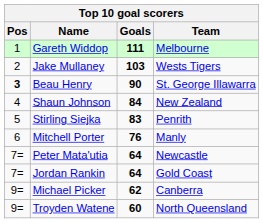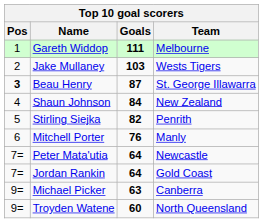 <table class="wikitable" style="text-align:center;">
 <tr>
 <th colspan=9>Top 10 goal scorers</th>
 </tr>
 <tr>
 <th>Pos</th>
 <th>Name</th>
 <th>Goals</th>
 <th>Team</th>
 </tr>
 <tr style="background:#d0ffd0;">
 <td>1</td>
 <td style="text-align:left;"><a href='#'>Gareth Widdop</a></td>
 <td><strong>111</strong></td>
 <td style="text-align:left;"> <a href='#'>Melbourne</a></td>
 </tr>
 <tr>
 <td>2</td>
 <td style="text-align:left;"><a href='#'>Jake Mullaney</a></td>
 <td><strong>103</strong></td>
 <td style="text-align:left;"> <a href='#'>Wests Tigers</a></td>
 </tr>
 <tr>
 <td><strong>3</strong></td>
 <td style="text-align:left;"><a href='#'>Beau Henry</a></td>
-<td><strong>90</strong></td>
+<td><strong>87</strong></td>
 <td style="text-align:left;"> <a href='#'>St. George Illawarra</a></td>
 </tr>
 <tr>
 <td>4</td>
 <td style="text-align:left;"><a href='#'>Shaun Johnson</a></td>
 <td><strong>84</strong></td>
 <td style="text-align:left;"> <a href='#'>New Zealand</a></td>
 </tr>
 <tr>
 <td>5</td>
 <td style="text-align:left;"><a href='#'>Stirling Siejka</a></td>
-<td><strong>83</strong></td>
+<td><strong>82</strong></td>
 <td style="text-align:left;"> <a href='#'>Penrith</a></td>
 </tr>
 <tr>
 <td>6</td>
 <td style="text-align:left;"><a href='#'>Mitchell Porter</a></td>
 <td><strong>76</strong></td>
 <td style="text-align:left;"> <a href='#'>Manly</a></td>
 </tr>
 <tr>
 <td>7=</td>
 <td style="text-align:left;"><a href='#'>Peter Mata'utia</a></td>
 <td><strong>64</strong></td>
 <td style="text-align:left;"> <a href='#'>Newcastle</a></td>
 </tr>
 <tr>
 <td>7=</td>
 <td style="text-align:left;"><a href='#'>Jordan Rankin</a></td>
 <td><strong>64</strong></td>
 <td style="text-align:left;"> <a href='#'>Gold Coast</a></td>
 </tr>
 <tr>
 <td>9=</td>
 <td style="text-align:left;"><a href='#'>Michael Picker</a></td>
-<td><strong>62</strong></td>
+<td><strong>63</strong></td>
 <td style="text-align:left;"> <a href='#'>Canberra</a></td>
 </tr>
 <tr>
 <td>9=</td>
 <td style="text-align:left;"><a href='#'>Troyden Watene</a></td>
 <td><strong>60</strong></td>
 <td style="text-align:left;"> <a href='#'>North Queensland</a></td>
 </tr>
 </table>
